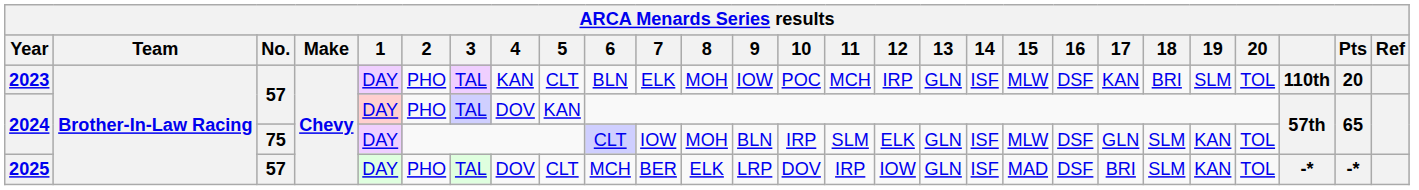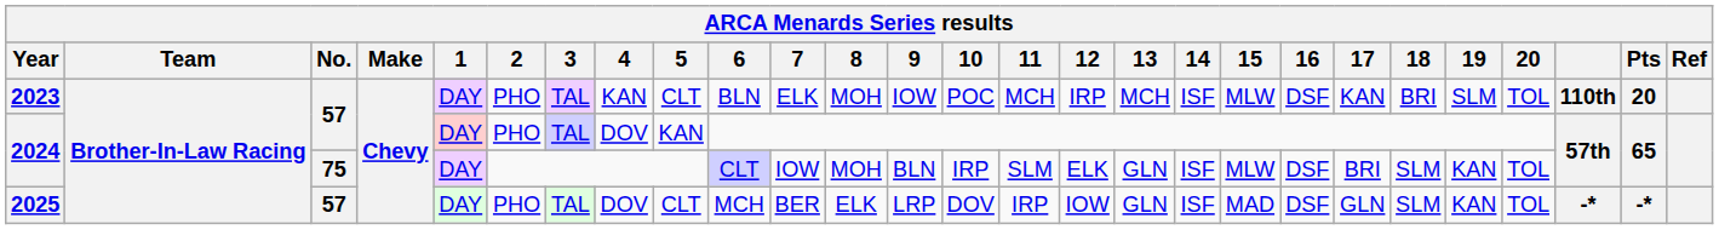 <table class="wikitable" style="text-align:center; font-size:75%">
 <tr>
 <th colspan=27><a href='#'>ARCA Menards Series</a> results</th>
 </tr>
 <tr>
 <th>Year</th>
 <th>Team</th>
 <th>No.</th>
 <th>Make</th>
 <th>1</th>
 <th>2</th>
 <th>3</th>
 <th>4</th>
 <th>5</th>
 <th>6</th>
 <th>7</th>
 <th>8</th>
 <th>9</th>
 <th>10</th>
 <th>11</th>
 <th>12</th>
 <th>13</th>
 <th>14</th>
 <th>15</th>
 <th>16</th>
 <th>17</th>
 <th>18</th>
 <th>19</th>
 <th>20</th>
 <th></th>
 <th>Pts</th>
 <th>Ref</th>
 </tr>
 <tr>
 <th><a href='#'>2023</a></th>
 <th rowspan=4><a href='#'>Brother-In-Law Racing</a></th>
 <th rowspan=2>57</th>
 <th rowspan=4><a href='#'>Chevy</a></th>
 <td style="background:#EFCFFF;"><a href='#'>DAY</a><br></td>
 <td><a href='#'>PHO</a></td>
 <td style="background:#EFCFFF;"><a href='#'>TAL</a><br></td>
 <td><a href='#'>KAN</a></td>
 <td><a href='#'>CLT</a></td>
 <td><a href='#'>BLN</a></td>
 <td><a href='#'>ELK</a></td>
 <td><a href='#'>MOH</a></td>
 <td><a href='#'>IOW</a></td>
 <td><a href='#'>POC</a></td>
 <td><a href='#'>MCH</a></td>
 <td><a href='#'>IRP</a></td>
-<td><a href='#'>GLN</a></td>
+<td><a href='#'>MCH</a></td>
 <td><a href='#'>ISF</a></td>
 <td><a href='#'>MLW</a></td>
 <td><a href='#'>DSF</a></td>
 <td><a href='#'>KAN</a></td>
 <td><a href='#'>BRI</a></td>
 <td><a href='#'>SLM</a></td>
 <td><a href='#'>TOL</a></td>
 <th>110th</th>
 <th>20</th>
 <th></th>
 </tr>
 <tr>
 <th rowspan=2><a href='#'>2024</a></th>
 <td style="background:#FFCFCF;"><a href='#'>DAY</a><br></td>
 <td><a href='#'>PHO</a></td>
 <td style="background:#CFCFFF;"><a href='#'>TAL</a><br></td>
 <td><a href='#'>DOV</a></td>
 <td><a href='#'>KAN</a></td>
 <td colspan=15></td>
 <th rowspan=2>57th</th>
 <th rowspan=2>65</th>
 <th rowspan=2></th>
 </tr>
 <tr>
 <th>75</th>
 <td style="background:#EFCFFF;"><a href='#'>DAY</a><br></td>
 <td colspan=4></td>
 <td style="background:#CFCFFF;"><a href='#'>CLT</a><br></td>
 <td><a href='#'>IOW</a></td>
 <td><a href='#'>MOH</a></td>
 <td><a href='#'>BLN</a></td>
 <td><a href='#'>IRP</a></td>
 <td><a href='#'>SLM</a></td>
 <td><a href='#'>ELK</a></td>
 <td><a href='#'>GLN</a></td>
 <td><a href='#'>ISF</a></td>
 <td><a href='#'>MLW</a></td>
 <td><a href='#'>DSF</a></td>
-<td><a href='#'>GLN</a></td>
+<td><a href='#'>BRI</a></td>
 <td><a href='#'>SLM</a></td>
 <td><a href='#'>KAN</a></td>
 <td><a href='#'>TOL</a></td>
 </tr>
 <tr>
 <th><a href='#'>2025</a></th>
 <th>57</th>
 <td style="background:#DFFFDF;"><a href='#'>DAY</a><br></td>
 <td><a href='#'>PHO</a></td>
 <td style="background:#DFFFDF;"><a href='#'>TAL</a><br></td>
 <td><a href='#'>DOV</a></td>
 <td><a href='#'>CLT</a></td>
 <td><a href='#'>MCH</a></td>
 <td><a href='#'>BER</a></td>
 <td><a href='#'>ELK</a></td>
 <td><a href='#'>LRP</a></td>
 <td><a href='#'>DOV</a></td>
 <td><a href='#'>IRP</a></td>
 <td><a href='#'>IOW</a></td>
 <td><a href='#'>GLN</a></td>
 <td><a href='#'>ISF</a></td>
 <td><a href='#'>MAD</a></td>
 <td><a href='#'>DSF</a></td>
-<td><a href='#'>BRI</a></td>
+<td><a href='#'>GLN</a></td>
 <td><a href='#'>SLM</a></td>
 <td><a href='#'>KAN</a></td>
 <td><a href='#'>TOL</a></td>
 <th>-*</th>
 <th>-*</th>
 <th></th>
 </tr>
 </table>
